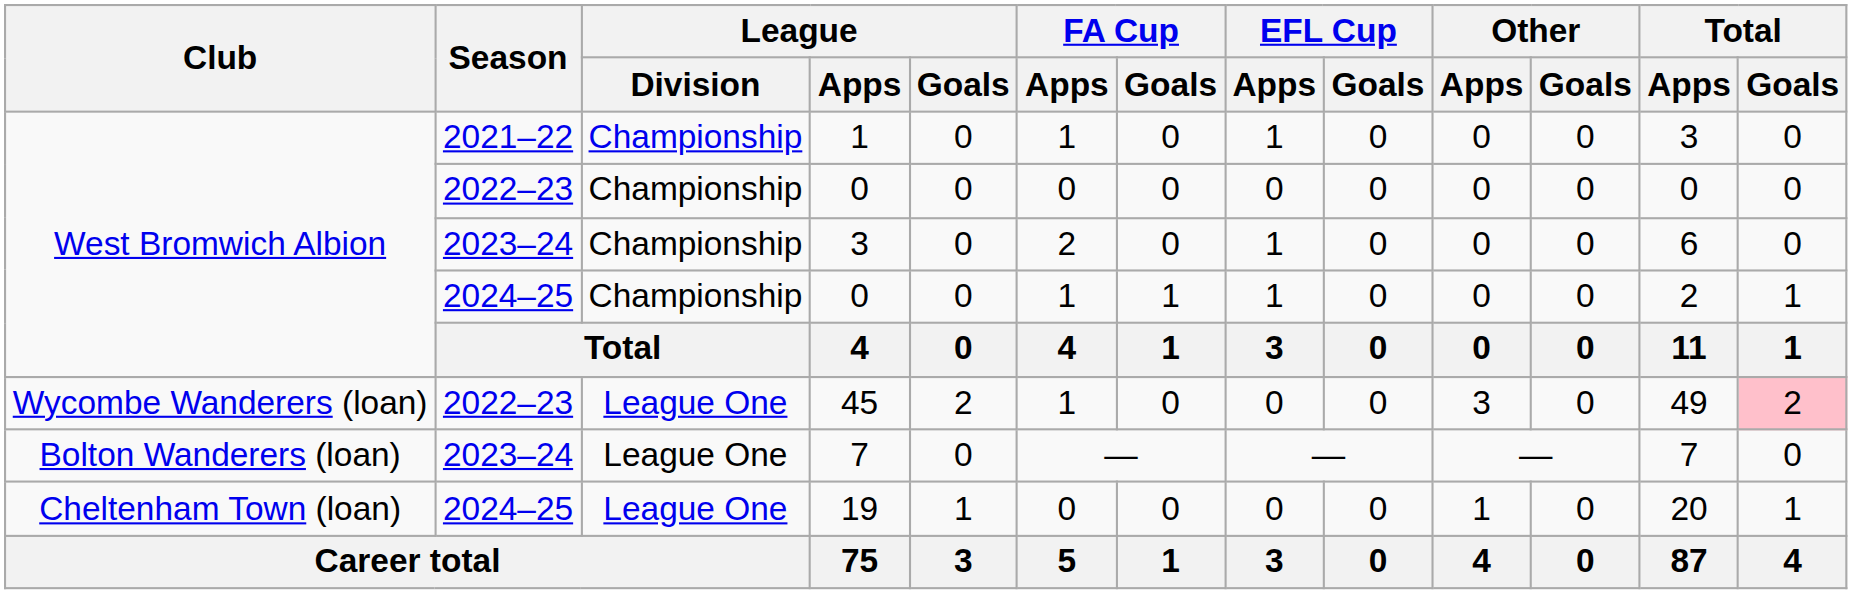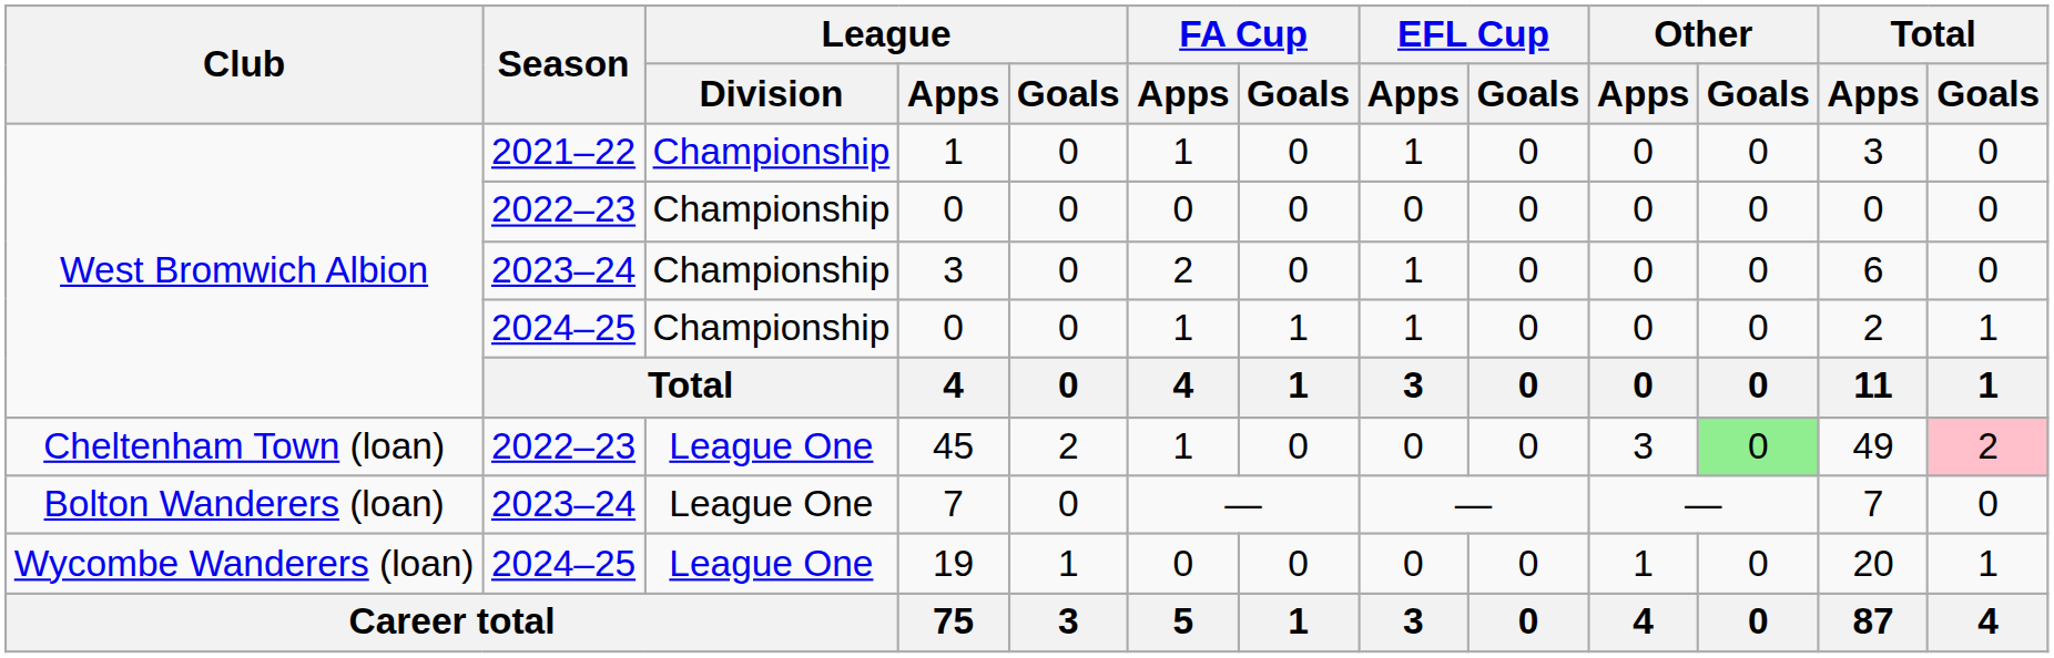 <table class="wikitable" style="text-align:center">
 <tr>
 <th rowspan="2">Club</th>
 <th rowspan="2">Season</th>
 <th colspan="3">League</th>
 <th colspan="2"><a href='#'>FA Cup</a></th>
 <th colspan="2"><a href='#'>EFL Cup</a></th>
 <th colspan="2">Other</th>
 <th colspan="2">Total</th>
 </tr>
 <tr>
 <th>Division</th>
 <th>Apps</th>
 <th>Goals</th>
 <th>Apps</th>
 <th>Goals</th>
 <th>Apps</th>
 <th>Goals</th>
 <th>Apps</th>
 <th>Goals</th>
 <th>Apps</th>
 <th>Goals</th>
 </tr>
 <tr>
 <td rowspan="5"><a href='#'>West Bromwich Albion</a></td>
 <td><a href='#'>2021–22</a></td>
 <td><a href='#'>Championship</a></td>
 <td>1</td>
 <td>0</td>
 <td>1</td>
 <td>0</td>
 <td>1</td>
 <td>0</td>
 <td>0</td>
 <td>0</td>
 <td>3</td>
 <td>0</td>
 </tr>
 <tr>
 <td><a href='#'>2022–23</a></td>
 <td>Championship</td>
 <td>0</td>
 <td>0</td>
 <td>0</td>
 <td>0</td>
 <td>0</td>
 <td>0</td>
 <td>0</td>
 <td>0</td>
 <td>0</td>
 <td>0</td>
 </tr>
 <tr>
 <td><a href='#'>2023–24</a></td>
 <td>Championship</td>
 <td>3</td>
 <td>0</td>
 <td>2</td>
 <td>0</td>
 <td>1</td>
 <td>0</td>
 <td>0</td>
 <td>0</td>
 <td>6</td>
 <td>0</td>
 </tr>
 <tr>
 <td><a href='#'>2024–25</a></td>
 <td>Championship</td>
 <td>0</td>
 <td>0</td>
 <td>1</td>
 <td>1</td>
 <td>1</td>
 <td>0</td>
 <td>0</td>
 <td>0</td>
 <td>2</td>
 <td>1</td>
 </tr>
 <tr>
 <th colspan="2">Total</th>
 <th>4</th>
 <th>0</th>
 <th>4</th>
 <th>1</th>
 <th>3</th>
 <th>0</th>
 <th>0</th>
 <th>0</th>
 <th>11</th>
 <th>1</th>
 </tr>
 <tr>
-<td><a href='#'>Wycombe Wanderers</a> (loan)</td>
+<td><a href='#'>Cheltenham Town</a> (loan)</td>
 <td><a href='#'>2022–23</a></td>
 <td><a href='#'>League One</a></td>
 <td>45</td>
 <td>2</td>
 <td>1</td>
 <td>0</td>
 <td>0</td>
 <td>0</td>
 <td>3</td>
-<td>0</td>
+<td style="background: lightgreen;">0</td>
 <td>49</td>
 <td style="background: pink;">2</td>
 </tr>
 <tr>
 <td><a href='#'>Bolton Wanderers</a> (loan)</td>
 <td><a href='#'>2023–24</a></td>
 <td>League One</td>
 <td>7</td>
 <td>0</td>
 <td colspan=2>—</td>
 <td colspan=2>—</td>
 <td colspan=2>—</td>
 <td>7</td>
 <td>0</td>
 </tr>
 <tr>
-<td><a href='#'>Cheltenham Town</a> (loan)</td>
+<td><a href='#'>Wycombe Wanderers</a> (loan)</td>
 <td><a href='#'>2024–25</a></td>
 <td><a href='#'>League One</a></td>
 <td>19</td>
 <td>1</td>
 <td>0</td>
 <td>0</td>
 <td>0</td>
 <td>0</td>
 <td>1</td>
 <td>0</td>
 <td>20</td>
 <td>1</td>
 </tr>
 <tr>
 <th colspan="3">Career total</th>
 <th>75</th>
 <th>3</th>
 <th>5</th>
 <th>1</th>
 <th>3</th>
 <th>0</th>
 <th>4</th>
 <th>0</th>
 <th>87</th>
 <th>4</th>
 </tr>
 </table>
